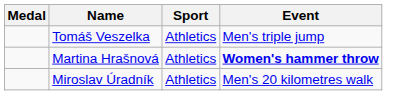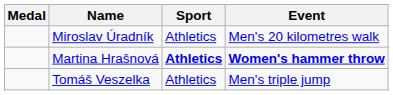 <table class="wikitable sortable" style="font-size: 95%;">
 <tr>
 <th>Medal</th>
 <th>Name</th>
 <th>Sport</th>
 <th>Event</th>
 </tr>
 <tr>
 <td></td>
+<td><a href='#'>Miroslav Úradník</a></td>
+<td><a href='#'>Athletics</a></td>
+<td><a href='#'>Men's 20 kilometres walk</a></td>
+</tr>
+<tr>
+<td></td>
+<td><a href='#'>Martina Hrašnová</a></td>
+<td><strong><a href='#'>Athletics</a></strong></td>
+<td><strong><a href='#'>Women's hammer throw</a></strong></td>
+</tr>
+<tr>
+<td></td>
 <td><a href='#'>Tomáš Veszelka</a></td>
 <td><a href='#'>Athletics</a></td>
 <td><a href='#'>Men's triple jump</a></td>
 </tr>
-<tr>
-<td></td>
-<td><a href='#'>Martina Hrašnová</a></td>
-<td><a href='#'>Athletics</a></td>
-<td><strong><a href='#'>Women's hammer throw</a></strong></td>
-</tr>
-<tr>
-<td></td>
-<td><a href='#'>Miroslav Úradník</a></td>
-<td><a href='#'>Athletics</a></td>
-<td><a href='#'>Men's 20 kilometres walk</a></td>
-</tr>
 </table>
